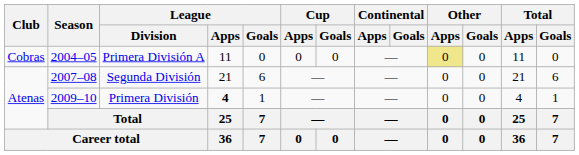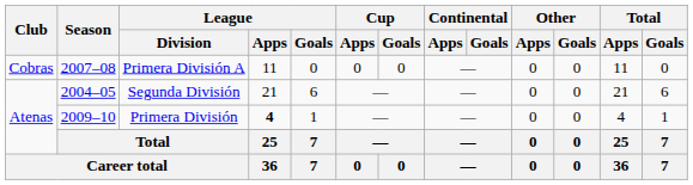 <table class="wikitable" style="text-align:center">
 <tr>
 <th rowspan="2">Club</th>
 <th rowspan="2">Season</th>
 <th colspan="3">League</th>
 <th colspan="2">Cup</th>
 <th colspan="2">Continental</th>
 <th colspan="2">Other</th>
 <th colspan="2">Total</th>
 </tr>
 <tr>
 <th>Division</th>
 <th>Apps</th>
 <th>Goals</th>
 <th>Apps</th>
 <th>Goals</th>
 <th>Apps</th>
 <th>Goals</th>
 <th>Apps</th>
 <th>Goals</th>
 <th>Apps</th>
 <th>Goals</th>
 </tr>
 <tr>
 <td rowspan="1"><a href='#'>Cobras</a></td>
-<td><a href='#'>2004–05</a></td>
+<td><a href='#'>2007–08</a></td>
 <td rowspan="1"><a href='#'>Primera División A</a></td>
 <td>11</td>
 <td>0</td>
 <td>0</td>
 <td>0</td>
 <td colspan="2">—</td>
-<td style="background: khaki;">0</td>
+<td>0</td>
 <td>0</td>
 <td>11</td>
 <td>0</td>
 </tr>
 <tr>
 <td rowspan="3"><a href='#'>Atenas</a></td>
-<td><a href='#'>2007–08</a></td>
+<td><a href='#'>2004–05</a></td>
 <td rowspan="1"><a href='#'>Segunda División</a></td>
 <td>21</td>
 <td>6</td>
 <td colspan="2">—</td>
 <td colspan="2">—</td>
 <td>0</td>
 <td>0</td>
 <td>21</td>
 <td>6</td>
 </tr>
 <tr>
 <td><a href='#'>2009–10</a></td>
 <td rowspan="1"><a href='#'>Primera División</a></td>
 <td><strong>4</strong></td>
 <td>1</td>
 <td colspan="2">—</td>
 <td colspan="2">—</td>
 <td>0</td>
 <td>0</td>
 <td>4</td>
 <td>1</td>
 </tr>
 <tr>
 <th colspan="2">Total</th>
 <th>25</th>
 <th>7</th>
 <th colspan="2">—</th>
 <th colspan="2">—</th>
 <th>0</th>
 <th>0</th>
 <th>25</th>
 <th>7</th>
 </tr>
 <tr>
 <th colspan="3">Career total</th>
 <th>36</th>
 <th>7</th>
 <th>0</th>
 <th>0</th>
 <th colspan="2">—</th>
 <th>0</th>
 <th>0</th>
 <th>36</th>
 <th>7</th>
 </tr>
 </table>
